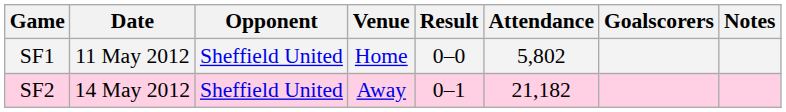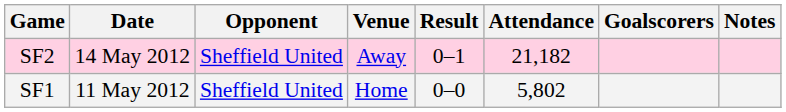 <table class="wikitable" style="text-align:center;">
 <tr>
 <th>Game</th>
 <th>Date</th>
 <th>Opponent</th>
 <th>Venue</th>
 <th>Result</th>
 <th>Attendance</th>
 <th>Goalscorers</th>
 <th>Notes</th>
 </tr>
+<tr style="background: #ffd0e3;">
+<td style="text-align:center;">SF2</td>
+<td>14 May 2012</td>
+<td><a href='#'>Sheffield United</a></td>
+<td><a href='#'>Away</a></td>
+<td>0–1</td>
+<td>21,182</td>
+<td></td>
+<td></td>
+</tr>
 <tr style="background: #f3f3f3;">
 <td style="text-align:center;">SF1</td>
 <td>11 May 2012</td>
 <td><a href='#'>Sheffield United</a></td>
 <td><a href='#'>Home</a></td>
 <td>0–0</td>
 <td>5,802</td>
 <td></td>
 <td></td>
 </tr>
-<tr style="background: #ffd0e3;">
-<td style="text-align:center;">SF2</td>
-<td>14 May 2012</td>
-<td><a href='#'>Sheffield United</a></td>
-<td><a href='#'>Away</a></td>
-<td>0–1</td>
-<td>21,182</td>
-<td></td>
-<td></td>
-</tr>
 </table>
